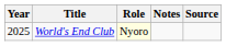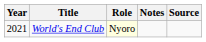 <table class="wikitable sortable plainrowheaders">
 <tr>
 <th>Year</th>
 <th>Title</th>
 <th>Role</th>
 <th class="unsortable">Notes</th>
 <th class="unsortable">Source</th>
 </tr>
 <tr>
-<td>2025</td>
+<td>2021</td>
 <td><em><a href='#'>World's End Club</a></em></td>
 <td style="background: lightyellow;">Nyoro</td>
 <td></td>
 <td></td>
 </tr>
 </table>
